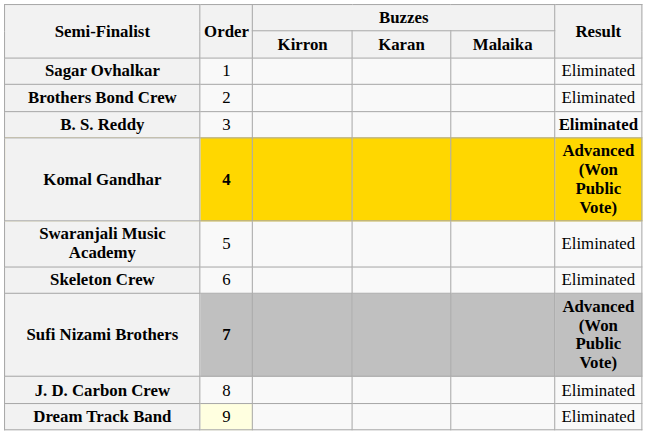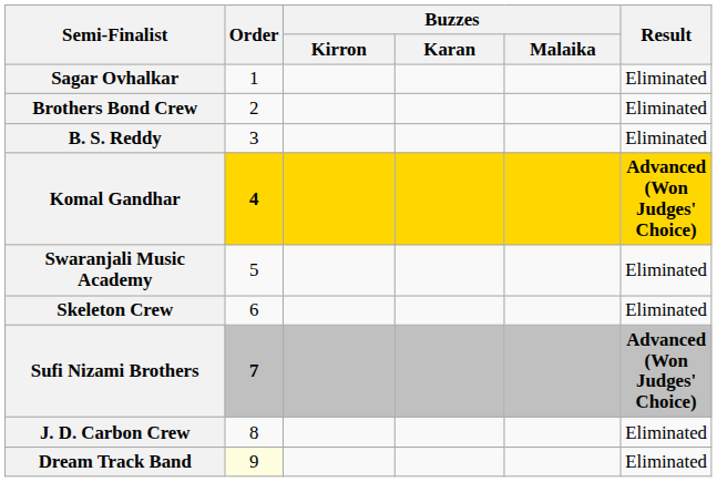 <table class="wikitable plainrowheaders sortable" style="text-align:center;">
 <tr>
 <th scope="col" rowspan="2" class="unsortable" scope="col" style="width:17em;">Semi-Finalist</th>
 <th scope="col" rowspan="2" scope="col" style="width:1em;">Order</th>
 <th scope="col" colspan="3" class="unsortable" scope="col" style="width:24em;">Buzzes</th>
 <th scope="col" rowspan="2">Result</th>
 </tr>
 <tr>
 <th scope="col" class="unsortable" style="width:6em;">Kirron</th>
 <th scope="col" class="unsortable" style="width:6em;">Karan</th>
 <th scope="col" class="unsortable" style="width:6em;">Malaika</th>
 </tr>
 <tr>
 <th scope="row">Sagar Ovhalkar</th>
 <td>1</td>
 <td></td>
 <td></td>
 <td></td>
 <td>Eliminated</td>
 </tr>
 <tr>
 <th scope="row">Brothers Bond Crew</th>
 <td>2</td>
 <td></td>
 <td></td>
 <td></td>
 <td>Eliminated</td>
 </tr>
 <tr>
 <th scope="row">B. S. Reddy</th>
 <td>3</td>
 <td></td>
 <td></td>
 <td></td>
-<td><strong>Eliminated</strong></td>
+<td>Eliminated</td>
 </tr>
 <tr style="background: gold" |>
 <th scope="row"><strong>Komal Gandhar</strong></th>
 <td><strong>4</strong></td>
 <td></td>
 <td></td>
 <td></td>
-<td><strong>Advanced (Won Public Vote)</strong></td>
+<td><strong>Advanced (Won Judges' Choice)</strong></td>
 </tr>
 <tr>
 <th scope="row">Swaranjali Music Academy</th>
 <td>5</td>
 <td></td>
 <td></td>
 <td></td>
 <td>Eliminated</td>
 </tr>
 <tr>
 <th scope="row">Skeleton Crew</th>
 <td>6</td>
 <td></td>
 <td></td>
 <td></td>
 <td>Eliminated</td>
 </tr>
 <tr - style="background:silver;">
 <th scope="row"><strong>Sufi Nizami Brothers</strong></th>
 <td><strong>7</strong></td>
 <td></td>
 <td></td>
 <td></td>
-<td><strong>Advanced (Won Public Vote)</strong></td>
+<td><strong>Advanced (Won Judges' Choice)</strong></td>
 </tr>
 <tr>
 <th scope="row">J. D. Carbon Crew</th>
 <td>8</td>
 <td></td>
 <td></td>
 <td></td>
 <td>Eliminated</td>
 </tr>
 <tr>
 <th scope="row">Dream Track Band</th>
 <td style="background: lightyellow;">9</td>
 <td></td>
 <td></td>
 <td></td>
 <td>Eliminated</td>
 </tr>
 </table>
